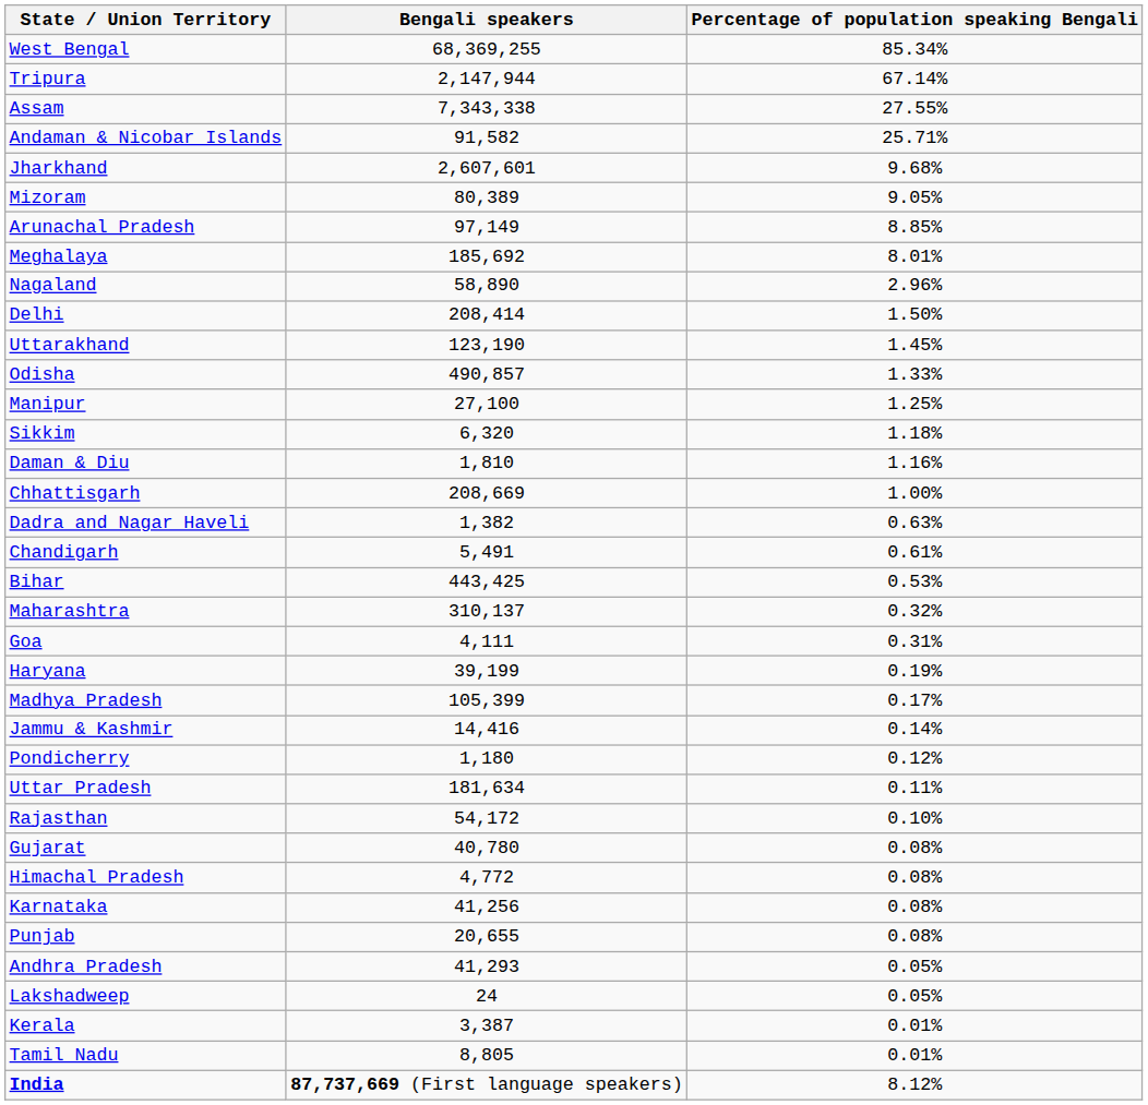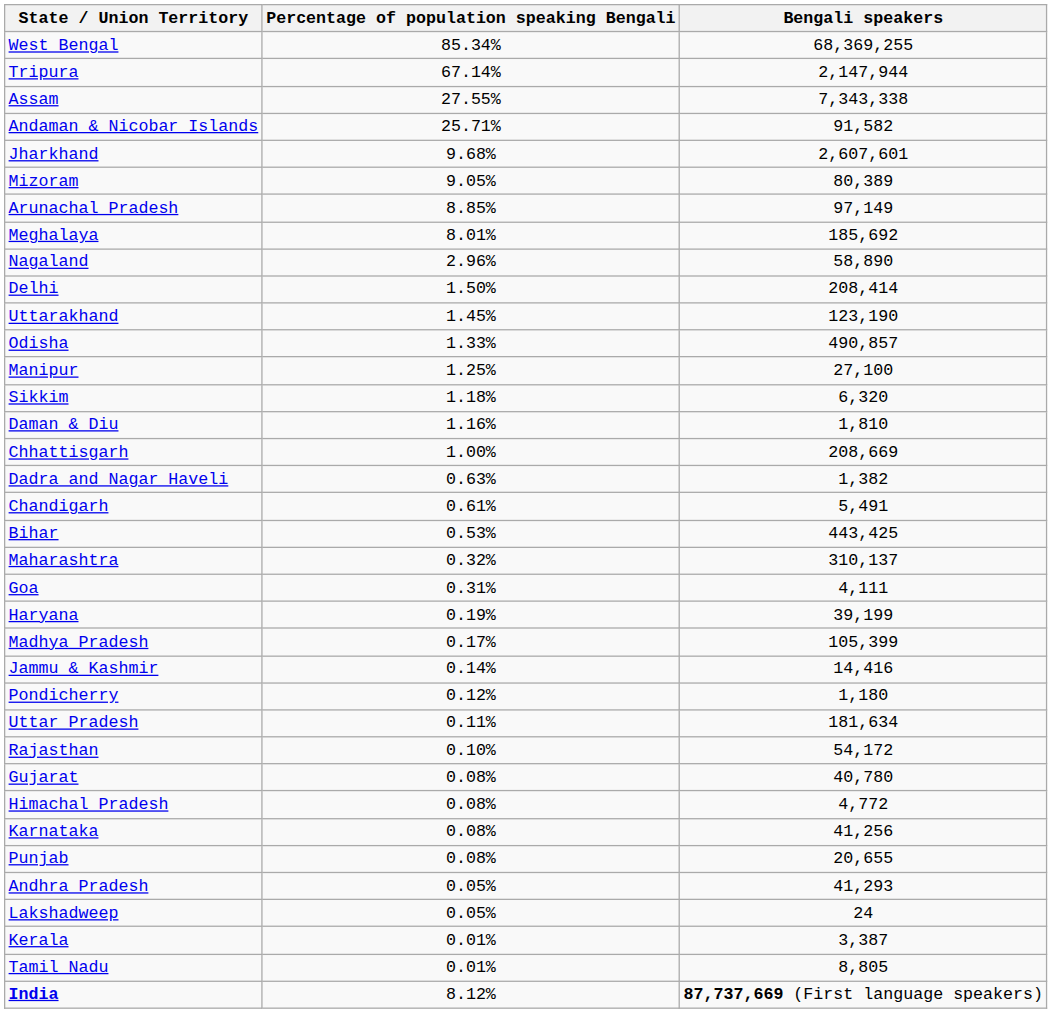 <table class="sortable wikitable">
 <tr>
 <th data-sort-type="text">State / Union Territory</th>
+<th data-sort-type="number">Percentage of population speaking Bengali </th>
 <th data-sort-type="number">Bengali speakers</th>
-<th data-sort-type="number">Percentage of population speaking Bengali </th>
 </tr>
 <tr>
 <td><a href='#'>West Bengal</a></td>
+<td align=center>85.34%</td>
 <td align=center>68,369,255</td>
-<td align=center>85.34%</td>
 </tr>
 <tr>
 <td><a href='#'>Tripura</a></td>
+<td align=center>67.14%</td>
 <td align=center>2,147,944</td>
-<td align=center>67.14%</td>
 </tr>
 <tr>
 <td><a href='#'>Assam</a></td>
+<td align=center>27.55%</td>
 <td align=center>7,343,338</td>
-<td align=center>27.55%</td>
 </tr>
 <tr>
 <td><a href='#'>Andaman & Nicobar Islands</a></td>
+<td align=center>25.71%</td>
 <td align=center>91,582</td>
-<td align=center>25.71%</td>
 </tr>
 <tr>
 <td><a href='#'>Jharkhand</a></td>
+<td align=center>9.68%</td>
 <td align=center>2,607,601</td>
-<td align=center>9.68%</td>
 </tr>
 <tr>
 <td><a href='#'>Mizoram</a></td>
+<td align=center>9.05%</td>
 <td align=center>80,389</td>
-<td align=center>9.05%</td>
 </tr>
 <tr>
 <td><a href='#'>Arunachal Pradesh</a></td>
+<td align=center>8.85%</td>
 <td align=center>97,149</td>
-<td align=center>8.85%</td>
 </tr>
 <tr>
 <td><a href='#'>Meghalaya</a></td>
+<td align=center>8.01%</td>
 <td align=center>185,692</td>
-<td align=center>8.01%</td>
 </tr>
 <tr>
 <td><a href='#'>Nagaland</a></td>
+<td align=center>2.96%</td>
 <td align=center>58,890</td>
-<td align=center>2.96%</td>
 </tr>
 <tr>
 <td><a href='#'>Delhi</a></td>
+<td align=center>1.50%</td>
 <td align=center>208,414</td>
-<td align=center>1.50%</td>
 </tr>
 <tr>
 <td><a href='#'>Uttarakhand</a></td>
+<td align=center>1.45%</td>
 <td align=center>123,190</td>
-<td align=center>1.45%</td>
 </tr>
 <tr>
 <td><a href='#'>Odisha</a></td>
+<td align=center>1.33%</td>
 <td align=center>490,857</td>
-<td align=center>1.33%</td>
 </tr>
 <tr>
 <td><a href='#'>Manipur</a></td>
+<td align=center>1.25%</td>
 <td align=center>27,100</td>
-<td align=center>1.25%</td>
 </tr>
 <tr>
 <td><a href='#'>Sikkim</a></td>
+<td align=center>1.18%</td>
 <td align=center>6,320</td>
-<td align=center>1.18%</td>
 </tr>
 <tr>
 <td><a href='#'>Daman & Diu</a></td>
+<td align=center>1.16%</td>
 <td align=center>1,810</td>
-<td align=center>1.16%</td>
 </tr>
 <tr>
 <td><a href='#'>Chhattisgarh</a></td>
+<td align=center>1.00%</td>
 <td align=center>208,669</td>
-<td align=center>1.00%</td>
 </tr>
 <tr>
 <td><a href='#'>Dadra and Nagar Haveli</a></td>
+<td align=center>0.63%</td>
 <td align=center>1,382</td>
-<td align=center>0.63%</td>
 </tr>
 <tr>
 <td><a href='#'>Chandigarh</a></td>
+<td align=center>0.61%</td>
 <td align=center>5,491</td>
-<td align=center>0.61%</td>
 </tr>
 <tr>
 <td><a href='#'>Bihar</a></td>
+<td align=center>0.53%</td>
 <td align=center>443,425</td>
-<td align=center>0.53%</td>
 </tr>
 <tr>
 <td><a href='#'>Maharashtra</a></td>
+<td align=center>0.32%</td>
 <td align=center>310,137</td>
-<td align=center>0.32%</td>
 </tr>
 <tr>
 <td><a href='#'>Goa</a></td>
+<td align=center>0.31%</td>
 <td align=center>4,111</td>
-<td align=center>0.31%</td>
 </tr>
 <tr>
 <td><a href='#'>Haryana</a></td>
+<td align=center>0.19%</td>
 <td align=center>39,199</td>
-<td align=center>0.19%</td>
 </tr>
 <tr>
 <td><a href='#'>Madhya Pradesh</a></td>
+<td align=center>0.17%</td>
 <td align=center>105,399</td>
-<td align=center>0.17%</td>
 </tr>
 <tr>
 <td><a href='#'>Jammu & Kashmir</a></td>
+<td align=center>0.14%</td>
 <td align=center>14,416</td>
-<td align=center>0.14%</td>
 </tr>
 <tr>
 <td><a href='#'>Pondicherry</a></td>
+<td align=center>0.12%</td>
 <td align=center>1,180</td>
-<td align=center>0.12%</td>
 </tr>
 <tr>
 <td><a href='#'>Uttar Pradesh</a></td>
+<td align=center>0.11%</td>
 <td align=center>181,634</td>
-<td align=center>0.11%</td>
 </tr>
 <tr>
 <td><a href='#'>Rajasthan</a></td>
+<td align=center>0.10%</td>
 <td align=center>54,172</td>
-<td align=center>0.10%</td>
 </tr>
 <tr>
 <td><a href='#'>Gujarat</a></td>
+<td align=center>0.08%</td>
 <td align=center>40,780</td>
-<td align=center>0.08%</td>
 </tr>
 <tr>
 <td><a href='#'>Himachal Pradesh</a></td>
+<td align=center>0.08%</td>
 <td align=center>4,772</td>
-<td align=center>0.08%</td>
 </tr>
 <tr>
 <td><a href='#'>Karnataka</a></td>
+<td align=center>0.08%</td>
 <td align=center>41,256</td>
-<td align=center>0.08%</td>
 </tr>
 <tr>
 <td><a href='#'>Punjab</a></td>
+<td align=center>0.08%</td>
 <td align=center>20,655</td>
-<td align=center>0.08%</td>
 </tr>
 <tr>
 <td><a href='#'>Andhra Pradesh</a></td>
+<td align=center>0.05%</td>
 <td align=center>41,293</td>
-<td align=center>0.05%</td>
 </tr>
 <tr>
 <td><a href='#'>Lakshadweep</a></td>
+<td align=center>0.05%</td>
 <td align=center>24</td>
-<td align=center>0.05%</td>
 </tr>
 <tr>
 <td><a href='#'>Kerala</a></td>
+<td align=center>0.01%</td>
 <td align=center>3,387</td>
-<td align=center>0.01%</td>
 </tr>
 <tr>
 <td><a href='#'>Tamil Nadu</a></td>
+<td align=center>0.01%</td>
 <td align=center>8,805</td>
-<td align=center>0.01%</td>
 </tr>
 <tr class="sortbottom">
 <td><strong><a href='#'>India</a></strong></td>
+<td align=center>8.12%</td>
 <td><strong>87,737,669</strong> (First language speakers)</td>
-<td align=center>8.12%</td>
 </tr>
 </table>
